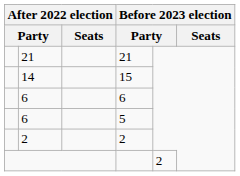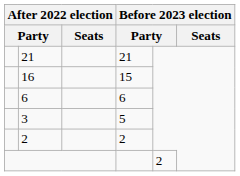 <table class="wikitable">
 <tr>
 <th colspan="3">After 2022 election</th>
 <th colspan="3">Before 2023 election</th>
 </tr>
 <tr>
 <th colspan="2">Party</th>
 <th>Seats</th>
 <th colspan="2">Party</th>
 <th>Seats</th>
 </tr>
 <tr>
 <td></td>
 <td>21</td>
 <td></td>
 <td>21</td>
 </tr>
 <tr>
 <td></td>
-<td>14</td>
+<td>16</td>
 <td></td>
 <td>15</td>
 </tr>
 <tr>
 <td></td>
 <td>6</td>
 <td></td>
 <td>6</td>
 </tr>
 <tr>
 <td></td>
-<td>6</td>
+<td>3</td>
 <td></td>
 <td>5</td>
 </tr>
 <tr>
 <td></td>
 <td>2</td>
 <td></td>
 <td>2</td>
 </tr>
 <tr>
 <td colspan="3"></td>
 <td></td>
 <td>2</td>
 </tr>
 </table>
